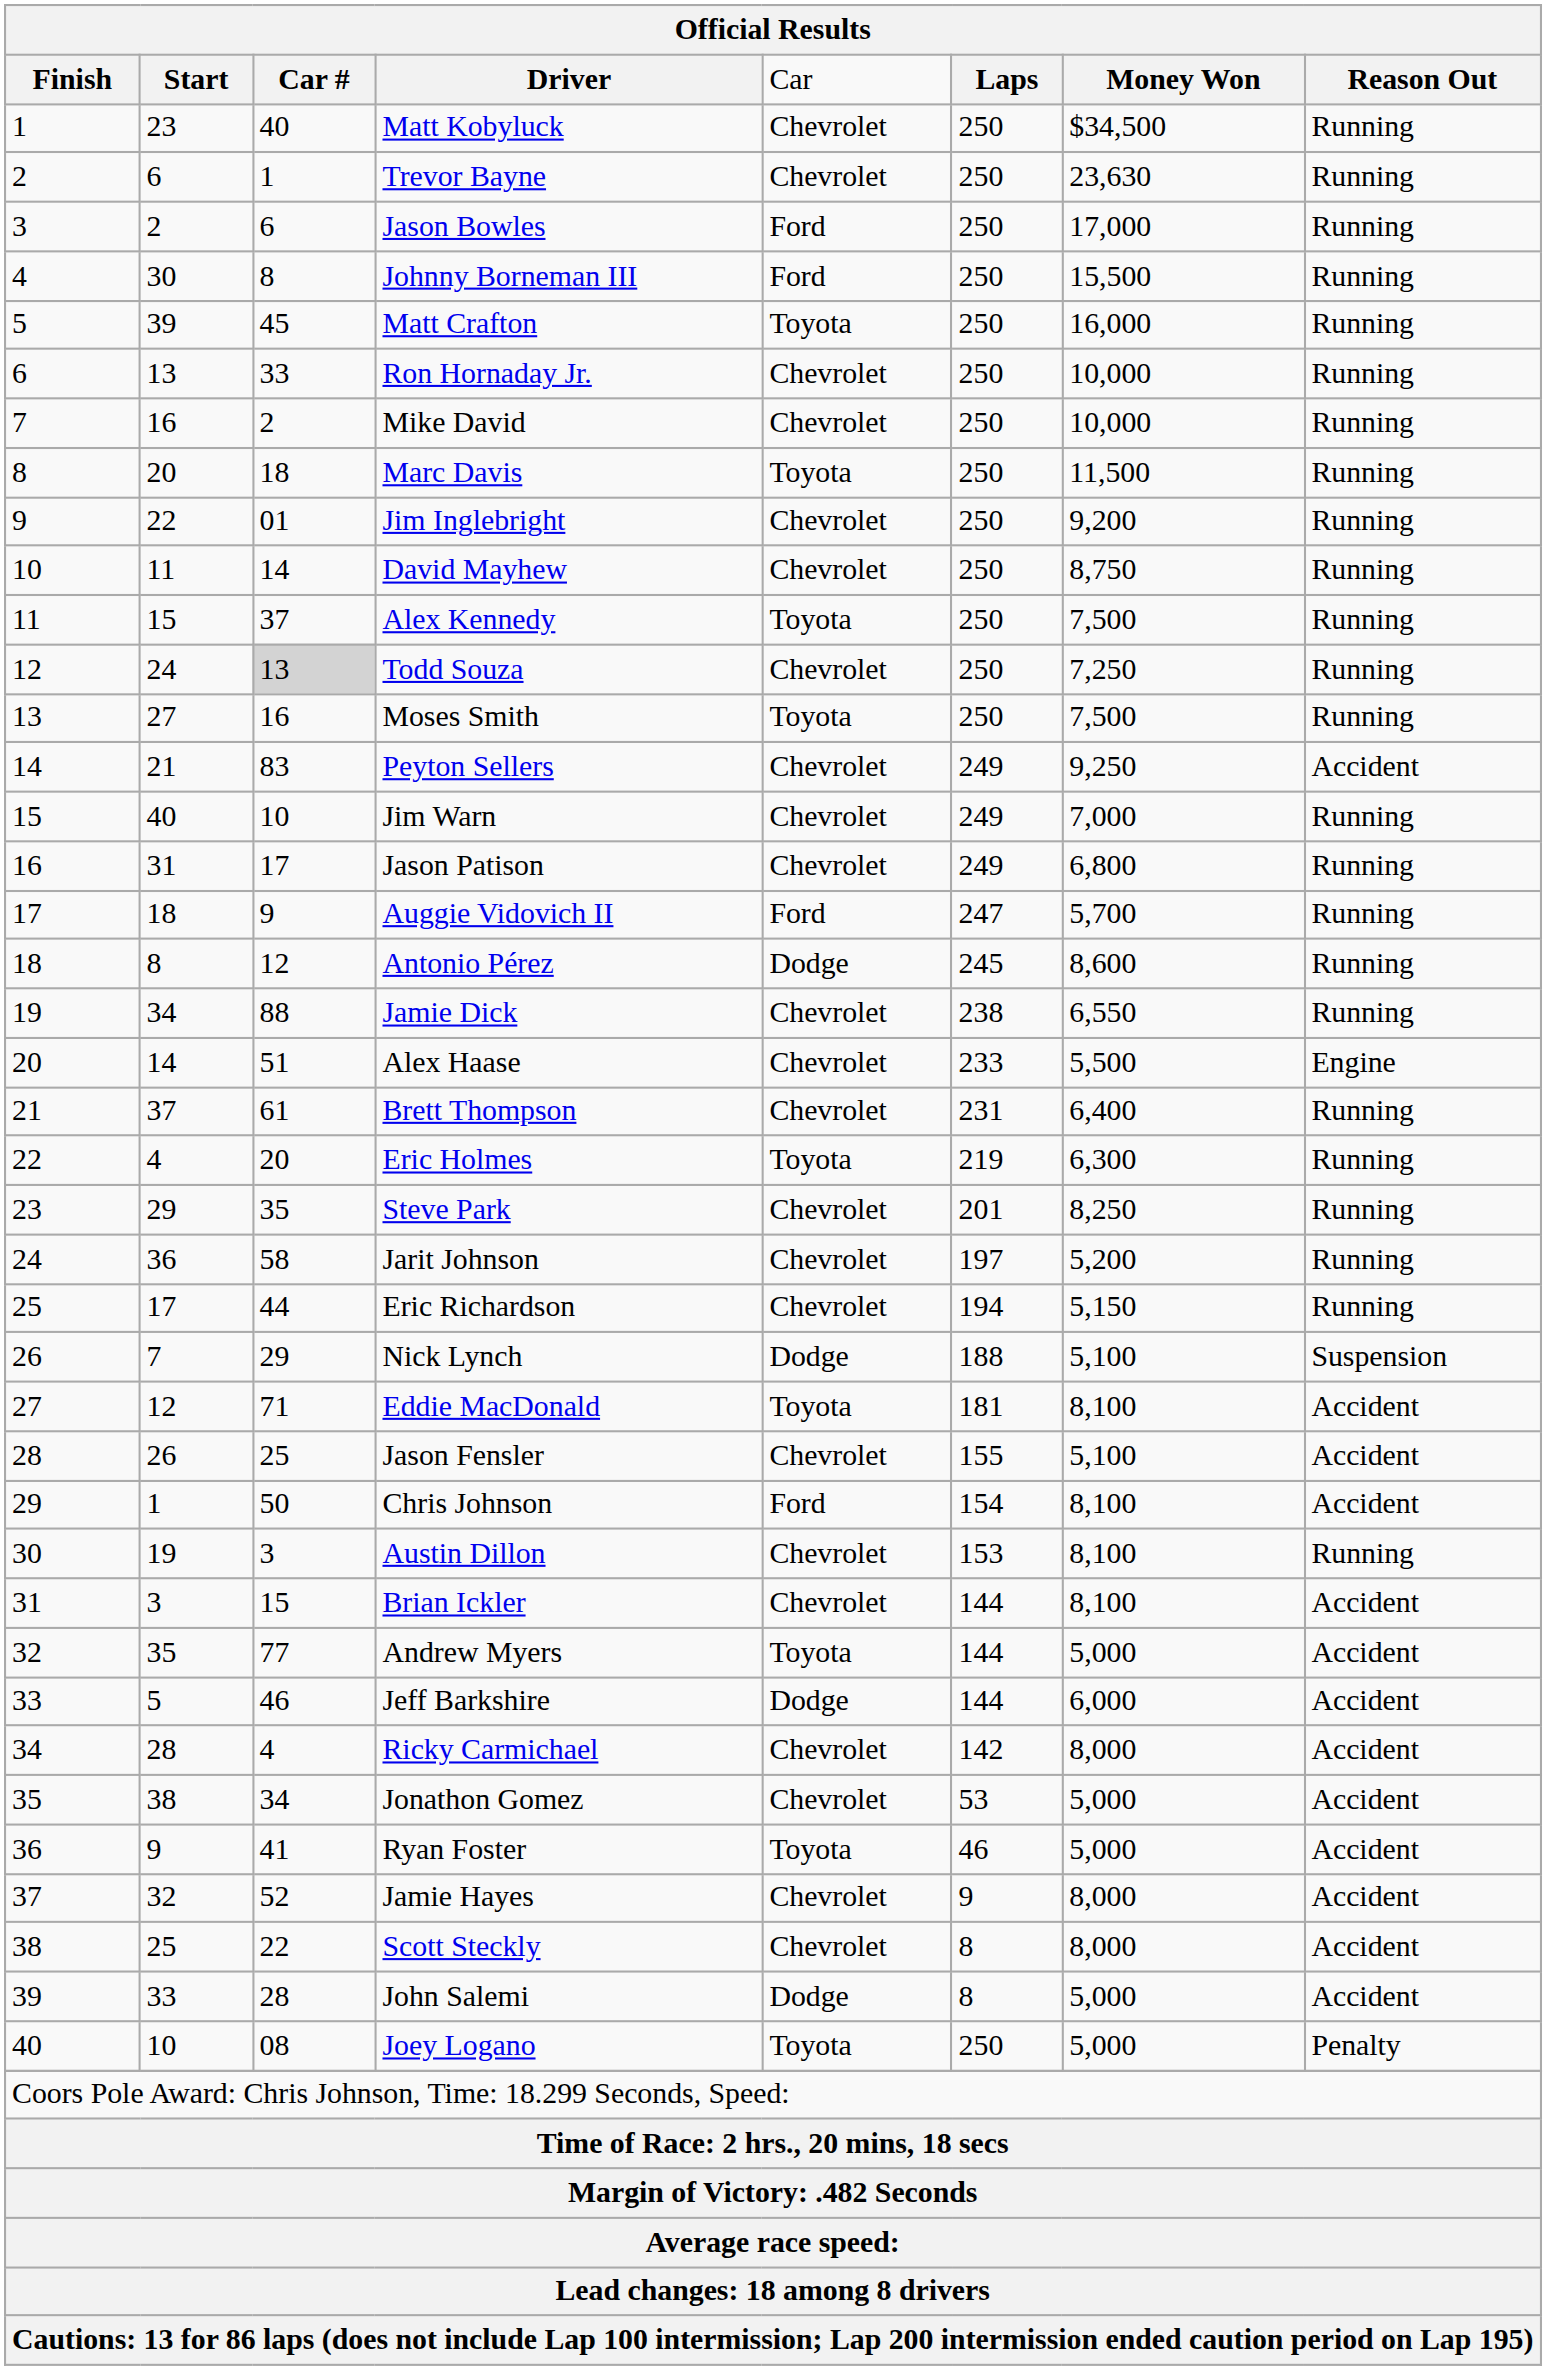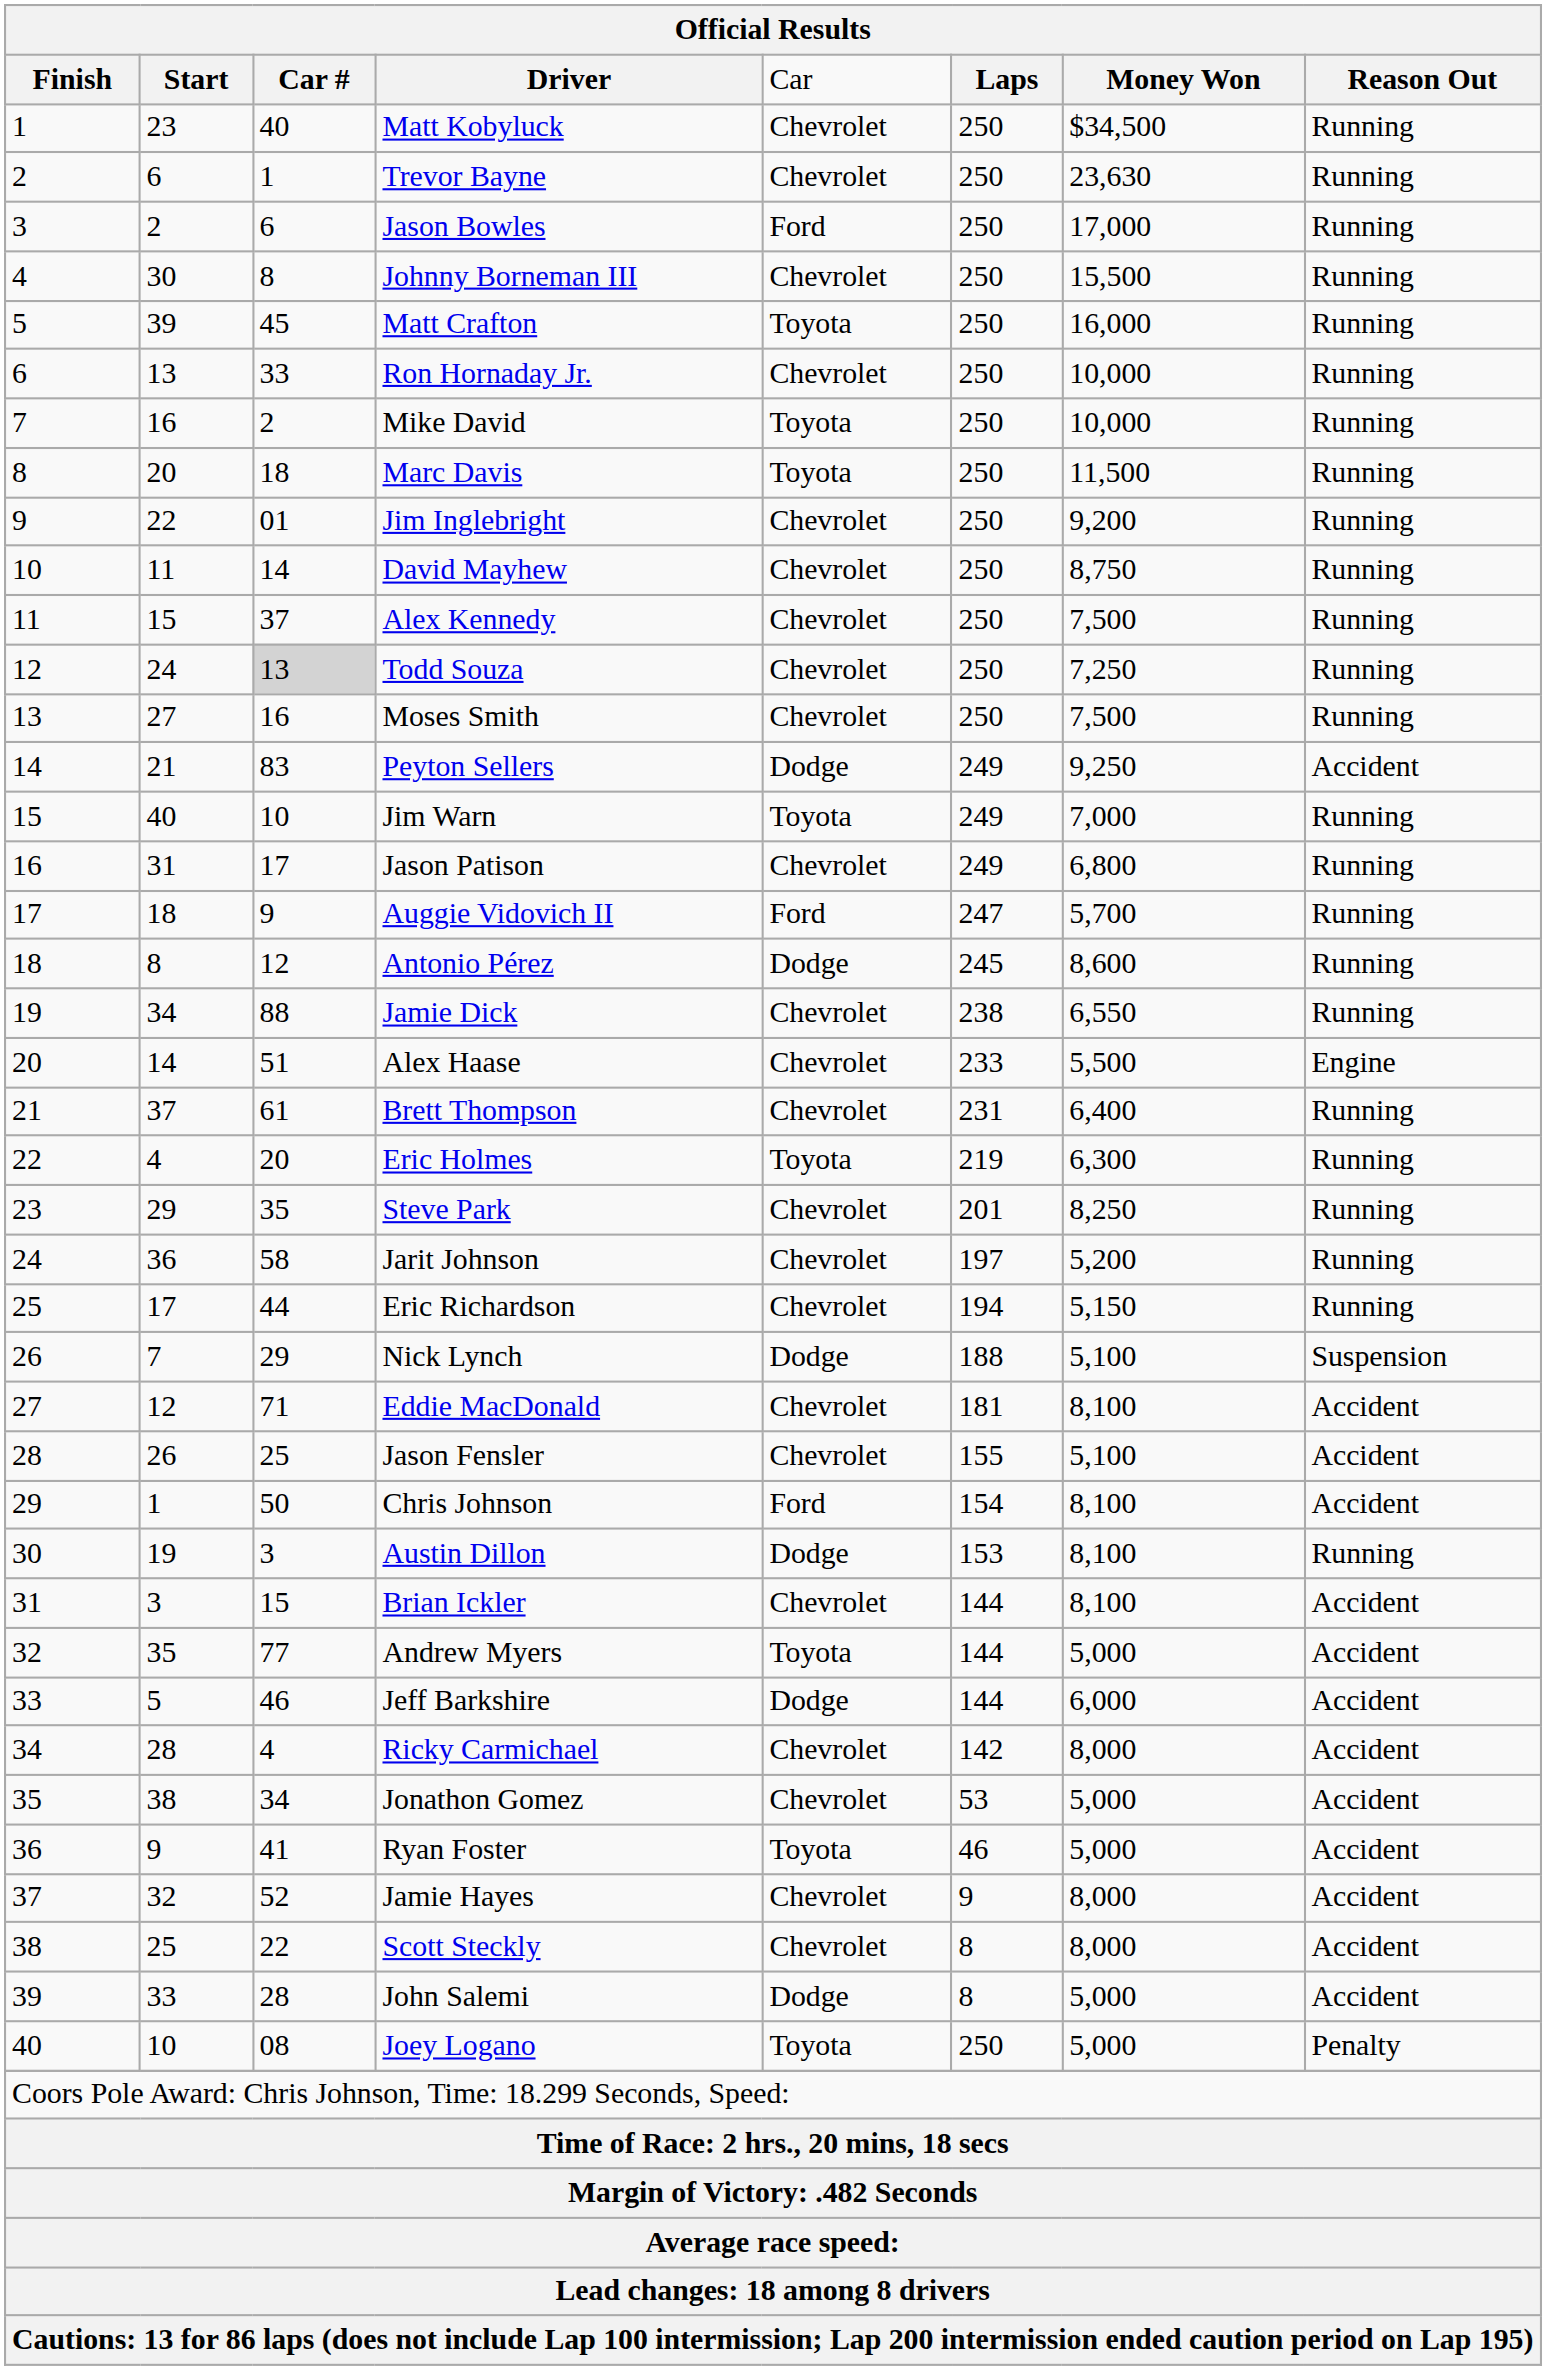 <table class="wikitable" style="font-size: 90%;">
 <tr>
 <th colspan=9>Official Results</th>
 </tr>
 <tr>
 <th>Finish</th>
 <th>Start</th>
 <th>Car #</th>
 <th>Driver</th>
 <td>Car</td>
 <th>Laps</th>
 <th>Money Won</th>
 <th>Reason Out</th>
 </tr>
 <tr>
 <td>1</td>
 <td>23</td>
 <td>40</td>
 <td><a href='#'>Matt Kobyluck</a></td>
 <td>Chevrolet</td>
 <td>250</td>
 <td>$34,500</td>
 <td>Running</td>
 </tr>
 <tr>
 <td>2</td>
 <td>6</td>
 <td>1</td>
 <td><a href='#'>Trevor Bayne</a></td>
 <td>Chevrolet</td>
 <td>250</td>
 <td>23,630</td>
 <td>Running</td>
 </tr>
 <tr>
 <td>3</td>
 <td>2</td>
 <td>6</td>
 <td><a href='#'>Jason Bowles</a></td>
 <td>Ford</td>
 <td>250</td>
 <td>17,000</td>
 <td>Running</td>
 </tr>
 <tr>
 <td>4</td>
 <td>30</td>
 <td>8</td>
 <td><a href='#'>Johnny Borneman III</a></td>
-<td>Ford</td>
+<td>Chevrolet</td>
 <td>250</td>
 <td>15,500</td>
 <td>Running</td>
 </tr>
 <tr>
 <td>5</td>
 <td>39</td>
 <td>45</td>
 <td><a href='#'>Matt Crafton</a></td>
 <td>Toyota</td>
 <td>250</td>
 <td>16,000</td>
 <td>Running</td>
 </tr>
 <tr>
 <td>6</td>
 <td>13</td>
 <td>33</td>
 <td><a href='#'>Ron Hornaday Jr.</a></td>
 <td>Chevrolet</td>
 <td>250</td>
 <td>10,000</td>
 <td>Running</td>
 </tr>
 <tr>
 <td>7</td>
 <td>16</td>
 <td>2</td>
 <td>Mike David</td>
-<td>Chevrolet</td>
+<td>Toyota</td>
 <td>250</td>
 <td>10,000</td>
 <td>Running</td>
 </tr>
 <tr>
 <td>8</td>
 <td>20</td>
 <td>18</td>
 <td><a href='#'>Marc Davis</a></td>
 <td>Toyota</td>
 <td>250</td>
 <td>11,500</td>
 <td>Running</td>
 </tr>
 <tr>
 <td>9</td>
 <td>22</td>
 <td>01</td>
 <td><a href='#'>Jim Inglebright</a></td>
 <td>Chevrolet</td>
 <td>250</td>
 <td>9,200</td>
 <td>Running</td>
 </tr>
 <tr>
 <td>10</td>
 <td>11</td>
 <td>14</td>
 <td><a href='#'>David Mayhew</a></td>
 <td>Chevrolet</td>
 <td>250</td>
 <td>8,750</td>
 <td>Running</td>
 </tr>
 <tr>
 <td>11</td>
 <td>15</td>
 <td>37</td>
 <td><a href='#'>Alex Kennedy</a></td>
-<td>Toyota</td>
+<td>Chevrolet</td>
 <td>250</td>
 <td>7,500</td>
 <td>Running</td>
 </tr>
 <tr>
 <td>12</td>
 <td>24</td>
 <td style="background: lightgrey;">13</td>
 <td><a href='#'>Todd Souza</a></td>
 <td>Chevrolet</td>
 <td>250</td>
 <td>7,250</td>
 <td>Running</td>
 </tr>
 <tr>
 <td>13</td>
 <td>27</td>
 <td>16</td>
 <td>Moses Smith</td>
-<td>Toyota</td>
+<td>Chevrolet</td>
 <td>250</td>
 <td>7,500</td>
 <td>Running</td>
 </tr>
 <tr>
 <td>14</td>
 <td>21</td>
 <td>83</td>
 <td><a href='#'>Peyton Sellers</a></td>
-<td>Chevrolet</td>
+<td>Dodge</td>
 <td>249</td>
 <td>9,250</td>
 <td>Accident</td>
 </tr>
 <tr>
 <td>15</td>
 <td>40</td>
 <td>10</td>
 <td>Jim Warn</td>
-<td>Chevrolet</td>
+<td>Toyota</td>
 <td>249</td>
 <td>7,000</td>
 <td>Running</td>
 </tr>
 <tr>
 <td>16</td>
 <td>31</td>
 <td>17</td>
 <td>Jason Patison</td>
 <td>Chevrolet</td>
 <td>249</td>
 <td>6,800</td>
 <td>Running</td>
 </tr>
 <tr>
 <td>17</td>
 <td>18</td>
 <td>9</td>
 <td><a href='#'>Auggie Vidovich II</a></td>
 <td>Ford</td>
 <td>247</td>
 <td>5,700</td>
 <td>Running</td>
 </tr>
 <tr>
 <td>18</td>
 <td>8</td>
 <td>12</td>
 <td><a href='#'>Antonio Pérez</a></td>
 <td>Dodge</td>
 <td>245</td>
 <td>8,600</td>
 <td>Running</td>
 </tr>
 <tr>
 <td>19</td>
 <td>34</td>
 <td>88</td>
 <td><a href='#'>Jamie Dick</a></td>
 <td>Chevrolet</td>
 <td>238</td>
 <td>6,550</td>
 <td>Running</td>
 </tr>
 <tr>
 <td>20</td>
 <td>14</td>
 <td>51</td>
 <td>Alex Haase</td>
 <td>Chevrolet</td>
 <td>233</td>
 <td>5,500</td>
 <td>Engine</td>
 </tr>
 <tr>
 <td>21</td>
 <td>37</td>
 <td>61</td>
 <td><a href='#'>Brett Thompson</a></td>
 <td>Chevrolet</td>
 <td>231</td>
 <td>6,400</td>
 <td>Running</td>
 </tr>
 <tr>
 <td>22</td>
 <td>4</td>
 <td>20</td>
 <td><a href='#'>Eric Holmes</a></td>
 <td>Toyota</td>
 <td>219</td>
 <td>6,300</td>
 <td>Running</td>
 </tr>
 <tr>
 <td>23</td>
 <td>29</td>
 <td>35</td>
 <td><a href='#'>Steve Park</a></td>
 <td>Chevrolet</td>
 <td>201</td>
 <td>8,250</td>
 <td>Running</td>
 </tr>
 <tr>
 <td>24</td>
 <td>36</td>
 <td>58</td>
 <td>Jarit Johnson</td>
 <td>Chevrolet</td>
 <td>197</td>
 <td>5,200</td>
 <td>Running</td>
 </tr>
 <tr>
 <td>25</td>
 <td>17</td>
 <td>44</td>
 <td>Eric Richardson</td>
 <td>Chevrolet</td>
 <td>194</td>
 <td>5,150</td>
 <td>Running</td>
 </tr>
 <tr>
 <td>26</td>
 <td>7</td>
 <td>29</td>
 <td>Nick Lynch</td>
 <td>Dodge</td>
 <td>188</td>
 <td>5,100</td>
 <td>Suspension</td>
 </tr>
 <tr>
 <td>27</td>
 <td>12</td>
 <td>71</td>
 <td><a href='#'>Eddie MacDonald</a></td>
-<td>Toyota</td>
+<td>Chevrolet</td>
 <td>181</td>
 <td>8,100</td>
 <td>Accident</td>
 </tr>
 <tr>
 <td>28</td>
 <td>26</td>
 <td>25</td>
 <td>Jason Fensler</td>
 <td>Chevrolet</td>
 <td>155</td>
 <td>5,100</td>
 <td>Accident</td>
 </tr>
 <tr>
 <td>29</td>
 <td>1</td>
 <td>50</td>
 <td>Chris Johnson</td>
 <td>Ford</td>
 <td>154</td>
 <td>8,100</td>
 <td>Accident</td>
 </tr>
 <tr>
 <td>30</td>
 <td>19</td>
 <td>3</td>
 <td><a href='#'>Austin Dillon</a></td>
-<td>Chevrolet</td>
+<td>Dodge</td>
 <td>153</td>
 <td>8,100</td>
 <td>Running</td>
 </tr>
 <tr>
 <td>31</td>
 <td>3</td>
 <td>15</td>
 <td><a href='#'>Brian Ickler</a></td>
 <td>Chevrolet</td>
 <td>144</td>
 <td>8,100</td>
 <td>Accident</td>
 </tr>
 <tr>
 <td>32</td>
 <td>35</td>
 <td>77</td>
 <td>Andrew Myers</td>
 <td>Toyota</td>
 <td>144</td>
 <td>5,000</td>
 <td>Accident</td>
 </tr>
 <tr>
 <td>33</td>
 <td>5</td>
 <td>46</td>
 <td>Jeff Barkshire</td>
 <td>Dodge</td>
 <td>144</td>
 <td>6,000</td>
 <td>Accident</td>
 </tr>
 <tr>
 <td>34</td>
 <td>28</td>
 <td>4</td>
 <td><a href='#'>Ricky Carmichael</a></td>
 <td>Chevrolet</td>
 <td>142</td>
 <td>8,000</td>
 <td>Accident</td>
 </tr>
 <tr>
 <td>35</td>
 <td>38</td>
 <td>34</td>
 <td>Jonathon Gomez</td>
 <td>Chevrolet</td>
 <td>53</td>
 <td>5,000</td>
 <td>Accident</td>
 </tr>
 <tr>
 <td>36</td>
 <td>9</td>
 <td>41</td>
 <td>Ryan Foster</td>
 <td>Toyota</td>
 <td>46</td>
 <td>5,000</td>
 <td>Accident</td>
 </tr>
 <tr>
 <td>37</td>
 <td>32</td>
 <td>52</td>
 <td>Jamie Hayes</td>
 <td>Chevrolet</td>
 <td>9</td>
 <td>8,000</td>
 <td>Accident</td>
 </tr>
 <tr>
 <td>38</td>
 <td>25</td>
 <td>22</td>
 <td><a href='#'>Scott Steckly</a></td>
 <td>Chevrolet</td>
 <td>8</td>
 <td>8,000</td>
 <td>Accident</td>
 </tr>
 <tr>
 <td>39</td>
 <td>33</td>
 <td>28</td>
 <td>John Salemi</td>
 <td>Dodge</td>
 <td>8</td>
 <td>5,000</td>
 <td>Accident</td>
 </tr>
 <tr>
 <td>40</td>
 <td>10</td>
 <td>08</td>
 <td><a href='#'>Joey Logano</a></td>
 <td>Toyota</td>
 <td>250</td>
 <td>5,000</td>
 <td>Penalty</td>
 </tr>
 <tr>
 </tr>
 <tr>
 <td colspan=9>Coors Pole Award: Chris Johnson, Time: 18.299 Seconds, Speed: </td>
 </tr>
 <tr>
 <th colspan=9>Time of Race: 2 hrs., 20 mins, 18 secs</th>
 </tr>
 <tr>
 <th colspan=9>Margin of Victory: .482 Seconds</th>
 </tr>
 <tr>
 <th colspan=9>Average race speed: </th>
 </tr>
 <tr>
 <th colspan=9>Lead changes: 18 among 8 drivers</th>
 </tr>
 <tr>
 <th colspan=9>Cautions: 13 for 86 laps (does not include Lap 100 intermission;  Lap 200 intermission ended caution period on Lap 195)</th>
 </tr>
 </table>
